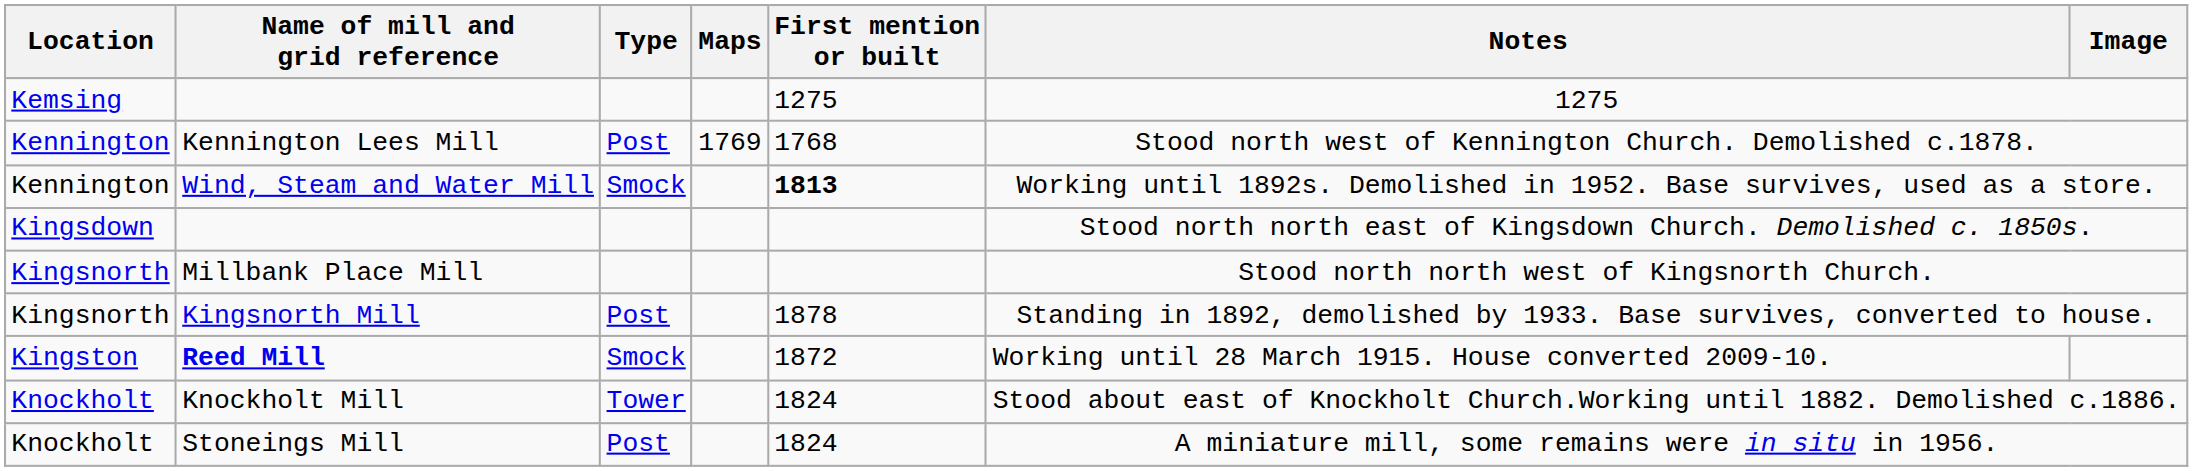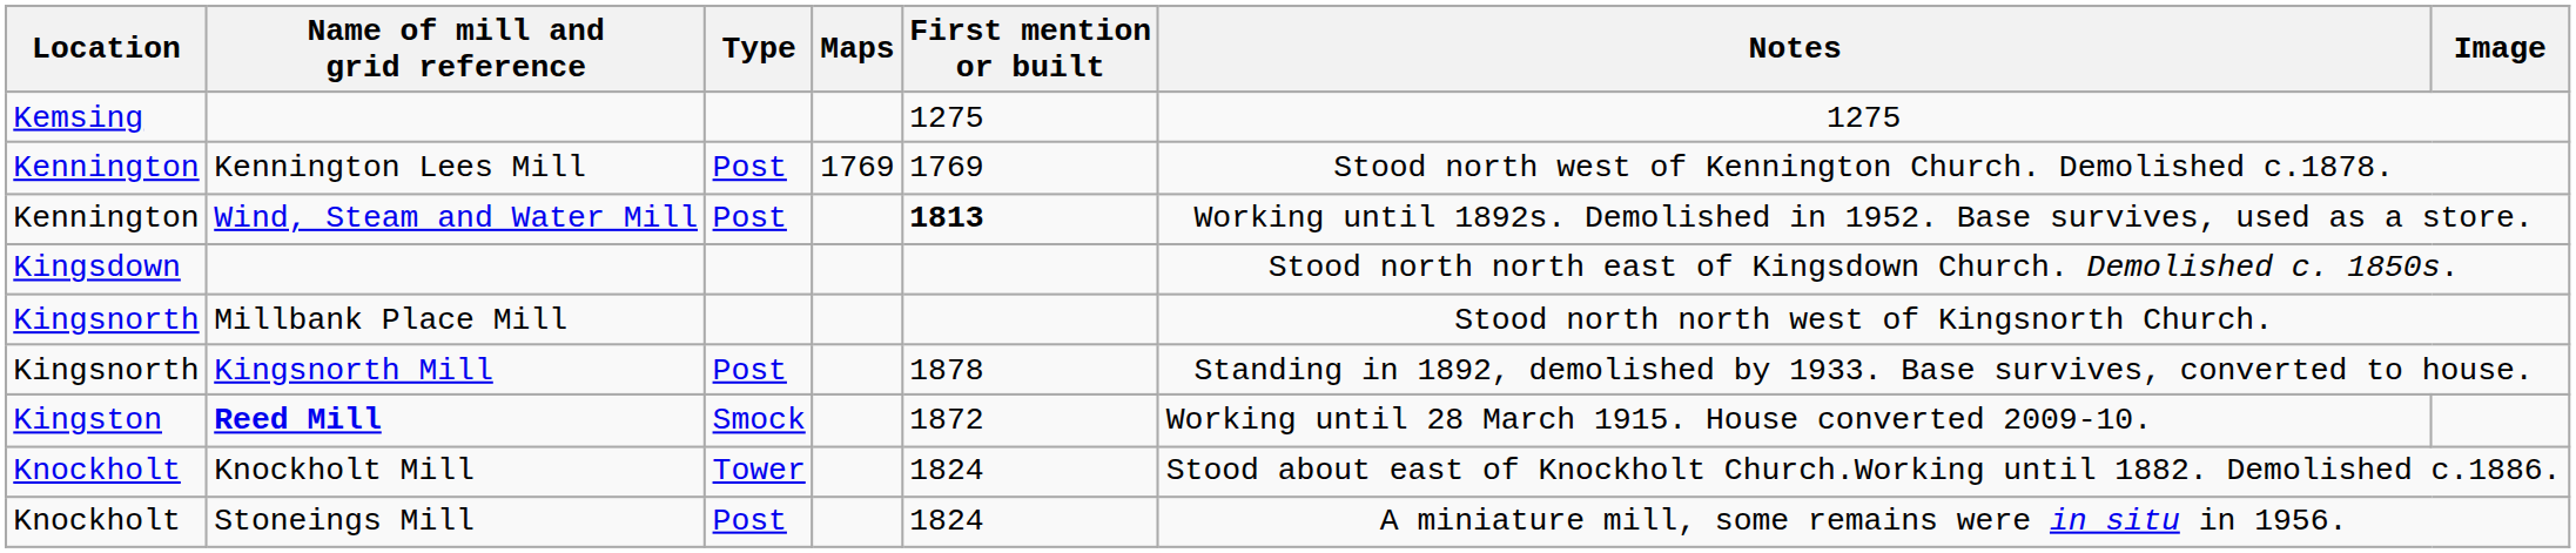 <table class="wikitable">
 <tr>
 <th>Location</th>
 <th>Name of mill and<br>grid reference</th>
 <th>Type</th>
 <th>Maps</th>
 <th>First mention<br>or built</th>
 <th>Notes</th>
 <th>Image</th>
 </tr>
 <tr>
 <td><a href='#'>Kemsing</a></td>
 <td></td>
 <td></td>
 <td></td>
 <td>1275</td>
 <td colspan="2" style="text-align:center;">1275</td>
 </tr>
 <tr>
 <td><a href='#'>Kennington</a></td>
 <td>Kennington Lees Mill</td>
 <td><a href='#'>Post</a></td>
 <td>1769</td>
-<td>1768</td>
+<td>1769</td>
 <td colspan="2" style="text-align:center;">Stood  north west of Kennington Church. Demolished c.1878.</td>
 </tr>
 <tr>
 <td>Kennington</td>
 <td><a href='#'>Wind, Steam and Water Mill</a><br></td>
-<td><a href='#'>Smock</a></td>
+<td><a href='#'>Post</a></td>
 <td></td>
 <td><strong>1813</strong></td>
 <td colspan="2" style="text-align:center;">Working until 1892s. Demolished in 1952. Base survives, used as a store.</td>
 </tr>
 <tr>
 <td><a href='#'>Kingsdown</a></td>
 <td></td>
 <td></td>
 <td></td>
 <td></td>
 <td colspan="2" style="text-align:center;">Stood  north north east of Kingsdown Church. <em>Demolished c. 1850s</em>.</td>
 </tr>
 <tr>
 <td><a href='#'>Kingsnorth</a></td>
 <td>Millbank Place Mill</td>
 <td></td>
 <td></td>
 <td></td>
 <td colspan="2" style="text-align:center;">Stood  north north west of Kingsnorth Church.</td>
 </tr>
 <tr>
 <td>Kingsnorth</td>
 <td><a href='#'>Kingsnorth Mill</a><br></td>
 <td><a href='#'>Post</a></td>
 <td></td>
 <td>1878</td>
 <td colspan="2" style="text-align:center;">Standing in 1892, demolished by 1933. Base survives, converted to house.</td>
 </tr>
 <tr>
 <td><a href='#'>Kingston</a></td>
 <td><strong><a href='#'>Reed Mill</a></strong><br></td>
 <td><a href='#'>Smock</a></td>
 <td></td>
 <td>1872</td>
 <td>Working until 28 March 1915. House converted 2009-10.</td>
 <td></td>
 </tr>
 <tr>
 <td><a href='#'>Knockholt</a></td>
 <td>Knockholt Mill</td>
 <td><a href='#'>Tower</a></td>
 <td></td>
 <td>1824</td>
 <td colspan="2" style="text-align:center;">Stood about  east of Knockholt Church.Working until 1882. Demolished c.1886.</td>
 </tr>
 <tr>
 <td>Knockholt</td>
 <td>Stoneings Mill</td>
 <td><a href='#'>Post</a></td>
 <td></td>
 <td>1824</td>
 <td colspan="2" style="text-align:center;">A miniature mill, some remains were <em><a href='#'>in situ</a></em> in 1956.</td>
 </tr>
 </table>
